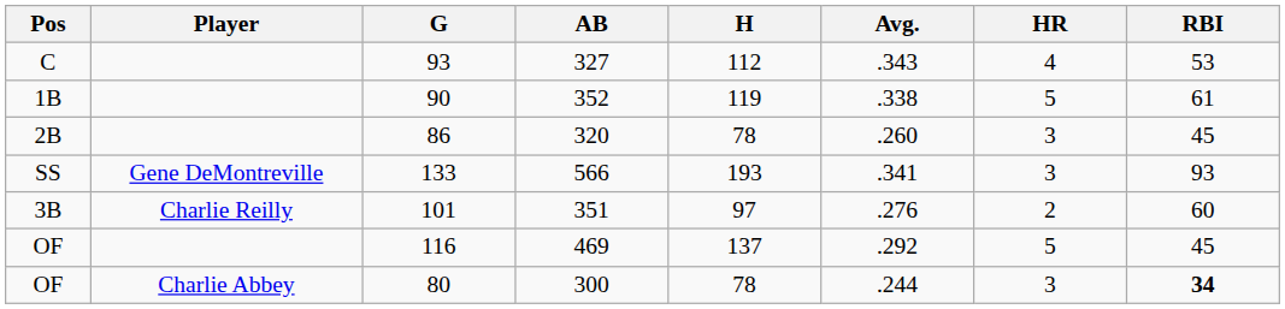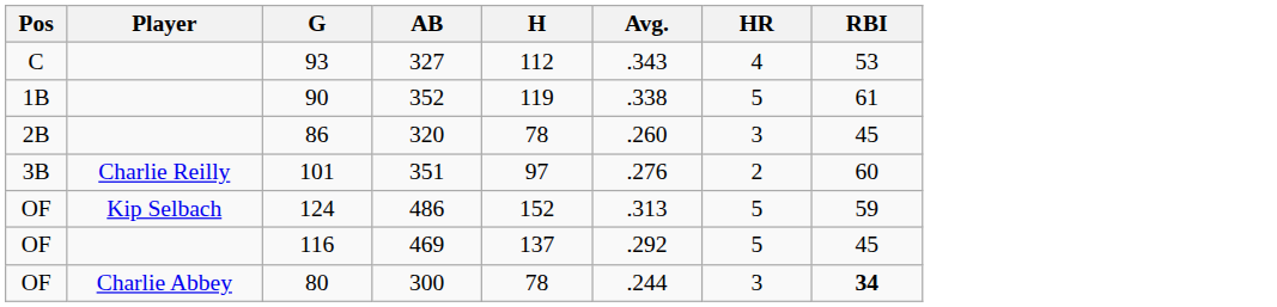 <table class="wikitable sortable">
 <tr>
 <th bgcolor="#DDDDFF" width="5%">Pos</th>
 <th bgcolor="#DDDDFF" width="16%">Player</th>
 <th bgcolor="#DDDDFF" width="9%">G</th>
 <th bgcolor="#DDDDFF" width="9%">AB</th>
 <th bgcolor="#DDDDFF" width="9%">H</th>
 <th bgcolor="#DDDDFF" width="9%">Avg.</th>
 <th bgcolor="#DDDDFF" width="9%">HR</th>
 <th bgcolor="#DDDDFF" width="9%">RBI</th>
 </tr>
 <tr align="center">
 <td>C</td>
 <td></td>
 <td>93</td>
 <td>327</td>
 <td>112</td>
 <td>.343</td>
 <td>4</td>
 <td>53</td>
 </tr>
 <tr align="center">
 <td>1B</td>
 <td></td>
 <td>90</td>
 <td>352</td>
 <td>119</td>
 <td>.338</td>
 <td>5</td>
 <td>61</td>
 </tr>
 <tr align="center">
 <td>2B</td>
 <td></td>
 <td>86</td>
 <td>320</td>
 <td>78</td>
 <td>.260</td>
 <td>3</td>
 <td>45</td>
 </tr>
-<tr align="center">
-<td>SS</td>
-<td><a href='#'>Gene DeMontreville</a></td>
-<td>133</td>
-<td>566</td>
-<td>193</td>
-<td>.341</td>
-<td>3</td>
-<td>93</td>
-</tr>
 <tr align=center>
 <td>3B</td>
 <td><a href='#'>Charlie Reilly</a></td>
 <td>101</td>
 <td>351</td>
 <td>97</td>
 <td>.276</td>
 <td>2</td>
 <td>60</td>
+</tr>
+<tr align=center>
+<td>OF</td>
+<td><a href='#'>Kip Selbach</a></td>
+<td>124</td>
+<td>486</td>
+<td>152</td>
+<td>.313</td>
+<td>5</td>
+<td>59</td>
 </tr>
 <tr align=center>
 <td>OF</td>
 <td></td>
 <td>116</td>
 <td>469</td>
 <td>137</td>
 <td>.292</td>
 <td>5</td>
 <td>45</td>
 </tr>
 <tr align="center">
 <td>OF</td>
 <td><a href='#'>Charlie Abbey</a></td>
 <td>80</td>
 <td>300</td>
 <td>78</td>
 <td>.244</td>
 <td>3</td>
 <td><strong>34</strong></td>
 </tr>
 </table>
